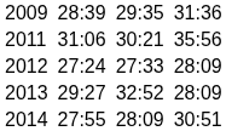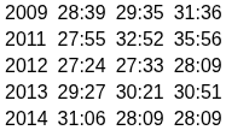 <table>
 <tr>
 <td>2009</td>
 <td></td>
 <td>28:39</td>
 <td></td>
 <td>29:35</td>
 <td></td>
 <td>31:36</td>
 </tr>
 <tr>
 <td>2011</td>
 <td></td>
-<td>31:06</td>
+<td>27:55</td>
 <td></td>
-<td>30:21</td>
+<td>32:52</td>
 <td></td>
 <td>35:56</td>
 </tr>
 <tr>
 <td>2012</td>
 <td></td>
 <td>27:24</td>
 <td></td>
 <td>27:33</td>
 <td></td>
 <td>28:09</td>
 </tr>
 <tr>
 <td>2013</td>
 <td></td>
 <td>29:27</td>
 <td></td>
-<td>32:52</td>
+<td>30:21</td>
 <td></td>
-<td>28:09</td>
+<td>30:51</td>
 </tr>
 <tr>
 <td>2014</td>
 <td></td>
-<td>27:55</td>
+<td>31:06</td>
 <td></td>
 <td>28:09</td>
 <td></td>
-<td>30:51</td>
+<td>28:09</td>
 </tr>
 </table>
